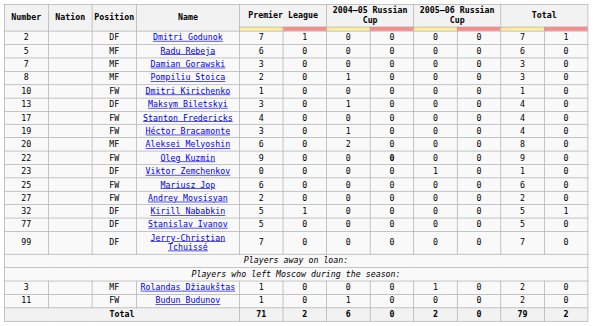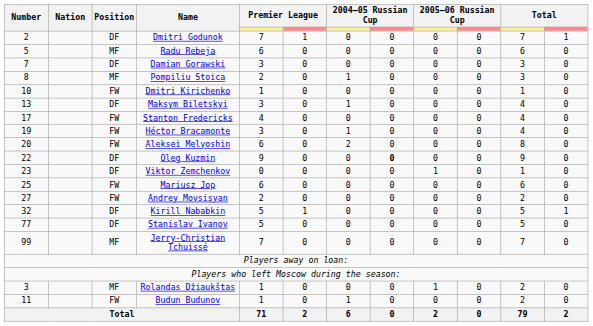 <table class="wikitable" style="font-size: 95%; text-align: center;">
 <tr>
 <th rowspan=2 width=60>Number</th>
 <th rowspan=2 width=60>Nation</th>
 <th rowspan=2 width=60>Position</th>
 <th rowspan=2 width=150>Name</th>
 <th colspan=2>Premier League</th>
 <th colspan=2>2004–05 Russian Cup</th>
 <th colspan=2>2005–06 Russian Cup</th>
 <th colspan=2>Total</th>
 </tr>
 <tr>
 <th style="width:60px; background:#fe9;"></th>
 <th style="width:60px; background:#ff8888;"></th>
 <th style="width:60px; background:#fe9;"></th>
 <th style="width:60px; background:#ff8888;"></th>
 <th style="width:60px; background:#fe9;"></th>
 <th style="width:60px; background:#ff8888;"></th>
 <th style="width:60px; background:#fe9;"></th>
 <th style="width:60px; background:#ff8888;"></th>
 </tr>
 <tr>
 <td>2</td>
 <td></td>
 <td>DF</td>
 <td><a href='#'>Dmitri Godunok</a></td>
 <td>7</td>
 <td>1</td>
 <td>0</td>
 <td>0</td>
 <td>0</td>
 <td>0</td>
 <td>7</td>
 <td>1</td>
 </tr>
 <tr>
 <td>5</td>
 <td></td>
 <td>MF</td>
 <td><a href='#'>Radu Rebeja</a></td>
 <td>6</td>
 <td>0</td>
 <td>0</td>
 <td>0</td>
 <td>0</td>
 <td>0</td>
 <td>6</td>
 <td>0</td>
 </tr>
 <tr>
 <td>7</td>
 <td></td>
-<td>MF</td>
+<td>DF</td>
 <td><a href='#'>Damian Gorawski</a></td>
 <td>3</td>
 <td>0</td>
 <td>0</td>
 <td>0</td>
 <td>0</td>
 <td>0</td>
 <td>3</td>
 <td>0</td>
 </tr>
 <tr>
 <td>8</td>
 <td></td>
 <td>MF</td>
 <td><a href='#'>Pompiliu Stoica</a></td>
 <td>2</td>
 <td>0</td>
 <td>1</td>
 <td>0</td>
 <td>0</td>
 <td>0</td>
 <td>3</td>
 <td>0</td>
 </tr>
 <tr>
 <td>10</td>
 <td></td>
 <td>FW</td>
 <td><a href='#'>Dmitri Kirichenko</a></td>
 <td>1</td>
 <td>0</td>
 <td>0</td>
 <td>0</td>
 <td>0</td>
 <td>0</td>
 <td>1</td>
 <td>0</td>
 </tr>
 <tr>
 <td>13</td>
 <td></td>
 <td>DF</td>
 <td><a href='#'>Maksym Biletskyi</a></td>
 <td>3</td>
 <td>0</td>
 <td>1</td>
 <td>0</td>
 <td>0</td>
 <td>0</td>
 <td>4</td>
 <td>0</td>
 </tr>
 <tr>
 <td>17</td>
 <td></td>
 <td>FW</td>
 <td><a href='#'>Stanton Fredericks</a></td>
 <td>4</td>
 <td>0</td>
 <td>0</td>
 <td>0</td>
 <td>0</td>
 <td>0</td>
 <td>4</td>
 <td>0</td>
 </tr>
 <tr>
 <td>19</td>
 <td></td>
 <td>FW</td>
 <td><a href='#'>Héctor Bracamonte</a></td>
 <td>3</td>
 <td>0</td>
 <td>1</td>
 <td>0</td>
 <td>0</td>
 <td>0</td>
 <td>4</td>
 <td>0</td>
 </tr>
 <tr>
 <td>20</td>
 <td></td>
-<td>MF</td>
+<td>FW</td>
 <td><a href='#'>Aleksei Melyoshin</a></td>
 <td>6</td>
 <td>0</td>
 <td>2</td>
 <td>0</td>
 <td>0</td>
 <td>0</td>
 <td>8</td>
 <td>0</td>
 </tr>
 <tr>
 <td>22</td>
 <td></td>
-<td>FW</td>
+<td>DF</td>
 <td><a href='#'>Oleg Kuzmin</a></td>
 <td>9</td>
 <td>0</td>
 <td>0</td>
 <td><strong>0</strong></td>
 <td>0</td>
 <td>0</td>
 <td>9</td>
 <td>0</td>
 </tr>
 <tr>
 <td>23</td>
 <td></td>
 <td>DF</td>
 <td><a href='#'>Viktor Zemchenkov</a></td>
 <td>0</td>
 <td>0</td>
 <td>0</td>
 <td>0</td>
 <td>1</td>
 <td>0</td>
 <td>1</td>
 <td>0</td>
 </tr>
 <tr>
 <td>25</td>
 <td></td>
 <td>FW</td>
 <td><a href='#'>Mariusz Jop</a></td>
 <td>6</td>
 <td>0</td>
 <td>0</td>
 <td>0</td>
 <td>0</td>
 <td>0</td>
 <td>6</td>
 <td>0</td>
 </tr>
 <tr>
 <td>27</td>
 <td></td>
 <td>FW</td>
 <td><a href='#'>Andrey Movsisyan</a></td>
 <td>2</td>
 <td>0</td>
 <td>0</td>
 <td>0</td>
 <td>0</td>
 <td>0</td>
 <td>2</td>
 <td>0</td>
 </tr>
 <tr>
 <td>32</td>
 <td></td>
 <td>DF</td>
 <td><a href='#'>Kirill Nababkin</a></td>
 <td>5</td>
 <td>1</td>
 <td>0</td>
 <td>0</td>
 <td>0</td>
 <td>0</td>
 <td>5</td>
 <td>1</td>
 </tr>
 <tr>
 <td>77</td>
 <td></td>
 <td>DF</td>
 <td><a href='#'>Stanislav Ivanov</a></td>
 <td>5</td>
 <td>0</td>
 <td>0</td>
 <td>0</td>
 <td>0</td>
 <td>0</td>
 <td>5</td>
 <td>0</td>
 </tr>
 <tr>
 <td>99</td>
 <td></td>
-<td>DF</td>
+<td>MF</td>
 <td><a href='#'>Jerry-Christian Tchuissé</a></td>
 <td>7</td>
 <td>0</td>
 <td>0</td>
 <td>0</td>
 <td>0</td>
 <td>0</td>
 <td>7</td>
 <td>0</td>
 </tr>
 <tr>
 <td colspan="14"><em>Players away on loan:</em></td>
 </tr>
 <tr>
 <td colspan="14"><em>Players who left Moscow during the season:</em></td>
 </tr>
 <tr>
 <td>3</td>
 <td></td>
 <td>MF</td>
 <td><a href='#'>Rolandas Džiaukštas</a></td>
 <td>1</td>
 <td>0</td>
 <td>0</td>
 <td>0</td>
 <td>1</td>
 <td>0</td>
 <td>2</td>
 <td>0</td>
 </tr>
 <tr>
 <td>11</td>
 <td></td>
 <td>FW</td>
 <td><a href='#'>Budun Budunov</a></td>
 <td>1</td>
 <td>0</td>
 <td>1</td>
 <td>0</td>
 <td>0</td>
 <td>0</td>
 <td>2</td>
 <td>0</td>
 </tr>
 <tr>
 <th colspan=4>Total</th>
 <th>71</th>
 <th>2</th>
 <th>6</th>
 <th>0</th>
 <th>2</th>
 <th>0</th>
 <th>79</th>
 <th>2</th>
 </tr>
 </table>
